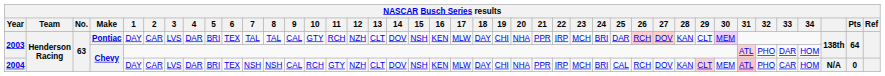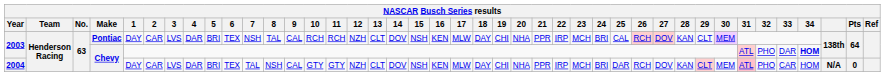 <table class="wikitable" style="text-align:center; font-size:75%">
 <tr>
 <th colspan=42><a href='#'>NASCAR</a> <a href='#'>Busch Series</a> results</th>
 </tr>
 <tr>
 <th>Year</th>
 <th>Team</th>
 <th>No.</th>
 <th>Make</th>
 <th>1</th>
 <th>2</th>
 <th>3</th>
 <th>4</th>
 <th>5</th>
 <th>6</th>
 <th>7</th>
 <th>8</th>
 <th>9</th>
 <th>10</th>
 <th>11</th>
 <th>12</th>
 <th>13</th>
 <th>14</th>
 <th>15</th>
 <th>16</th>
 <th>17</th>
 <th>18</th>
 <th>19</th>
 <th>20</th>
 <th>21</th>
 <th>22</th>
 <th>23</th>
 <th>24</th>
 <th>25</th>
 <th>26</th>
 <th>27</th>
 <th>28</th>
 <th>29</th>
 <th>30</th>
 <th>31</th>
 <th>32</th>
 <th>33</th>
 <th>34</th>
 <th></th>
 <th>Pts</th>
 <th>Ref</th>
 </tr>
 <tr>
 <th rowspan=2><a href='#'>2003</a></th>
 <th rowspan=3>Henderson Racing</th>
 <th rowspan=3>63</th>
 <th><a href='#'>Pontiac</a></th>
 <td><a href='#'>DAY</a></td>
 <td><a href='#'>CAR</a></td>
 <td><a href='#'>LVS</a></td>
 <td><a href='#'>DAR</a></td>
 <td><a href='#'>BRI</a></td>
 <td><a href='#'>TEX</a></td>
-<td><a href='#'>TAL</a></td>
+<td><a href='#'>NSH</a></td>
 <td><a href='#'>TAL</a></td>
 <td><a href='#'>CAL</a></td>
-<td><a href='#'>GTY</a></td>
+<td><a href='#'>RCH</a></td>
 <td><a href='#'>RCH</a></td>
 <td><a href='#'>NZH</a></td>
 <td><a href='#'>CLT</a></td>
 <td><a href='#'>DOV</a></td>
 <td><a href='#'>NSH</a></td>
 <td><a href='#'>KEN</a></td>
 <td><a href='#'>MLW</a></td>
 <td><a href='#'>DAY</a></td>
 <td><a href='#'>CHI</a></td>
 <td><a href='#'>NHA</a></td>
 <td><a href='#'>PPR</a></td>
 <td><a href='#'>IRP</a></td>
 <td><a href='#'>MCH</a></td>
 <td><a href='#'>BRI</a></td>
-<td><a href='#'>DAR</a></td>
+<td><a href='#'>CAL</a></td>
 <td style="background:#FFCFCF;"><a href='#'>RCH</a><br></td>
 <td style="background:#FFCFCF;"><a href='#'>DOV</a><br></td>
 <td><a href='#'>KAN</a></td>
 <td><a href='#'>CLT</a></td>
 <td style="background:#EFCFFF;"><a href='#'>MEM</a><br></td>
 <td colspan=4></td>
 <th rowspan=2>138th</th>
 <th rowspan=2>64</th>
 <th rowspan=2></th>
 </tr>
 <tr>
 <th rowspan=2><a href='#'>Chevy</a></th>
 <td colspan=30></td>
 <td style="background:#FFCFCF;"><a href='#'>ATL</a><br></td>
 <td><a href='#'>PHO</a></td>
 <td><a href='#'>DAR</a></td>
-<td><a href='#'>HOM</a></td>
+<td><strong><a href='#'>HOM</a></strong></td>
 </tr>
 <tr>
 <th><a href='#'>2004</a></th>
 <td><a href='#'>DAY</a></td>
 <td><a href='#'>CAR</a></td>
 <td><a href='#'>LVS</a></td>
 <td><a href='#'>DAR</a></td>
 <td><a href='#'>BRI</a></td>
 <td><a href='#'>TEX</a></td>
-<td><a href='#'>NSH</a></td>
+<td><a href='#'>TAL</a></td>
 <td><a href='#'>NSH</a></td>
 <td><a href='#'>CAL</a></td>
-<td><a href='#'>RCH</a></td>
+<td><a href='#'>GTY</a></td>
 <td><a href='#'>GTY</a></td>
 <td><a href='#'>NZH</a></td>
 <td><a href='#'>CLT</a></td>
 <td><a href='#'>DOV</a></td>
 <td><a href='#'>NSH</a></td>
 <td><a href='#'>KEN</a></td>
 <td><a href='#'>MLW</a></td>
 <td><a href='#'>DAY</a></td>
 <td><a href='#'>CHI</a></td>
 <td><a href='#'>NHA</a></td>
 <td><a href='#'>PPR</a></td>
 <td><a href='#'>IRP</a></td>
 <td><a href='#'>MCH</a></td>
 <td><a href='#'>BRI</a></td>
-<td><a href='#'>CAL</a></td>
+<td><a href='#'>DAR</a></td>
 <td><a href='#'>RCH</a></td>
 <td><a href='#'>DOV</a></td>
 <td><a href='#'>KAN</a></td>
 <td style="background:#FFCFCF;"><a href='#'>CLT</a><br></td>
 <td><a href='#'>MEM</a></td>
 <td style="background: pink;"><a href='#'>ATL</a></td>
 <td><a href='#'>PHO</a></td>
 <td><a href='#'>CAR</a></td>
 <td><a href='#'>HOM</a></td>
 <th>N/A</th>
 <th>0</th>
 <th></th>
 </tr>
 </table>
